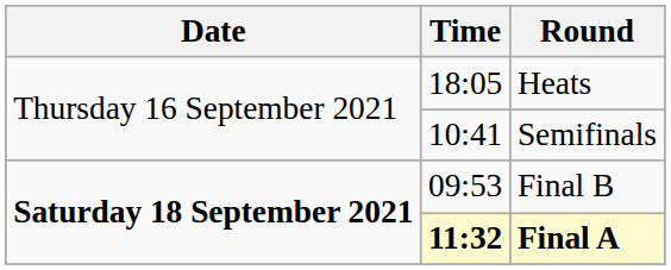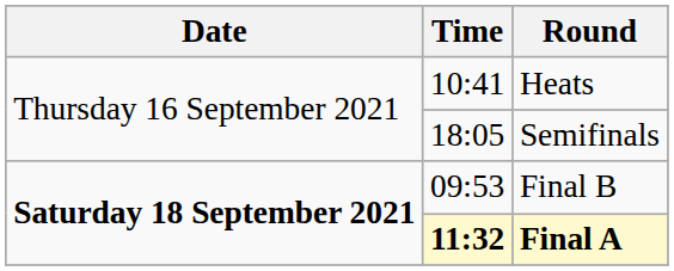 <table class="wikitable">
 <tr>
 <th>Date</th>
 <th>Time</th>
 <th>Round</th>
 </tr>
 <tr>
 <td rowspan=2>Thursday 16 September 2021</td>
-<td>18:05</td>
+<td>10:41</td>
 <td>Heats</td>
 </tr>
 <tr>
-<td>10:41</td>
+<td>18:05</td>
 <td>Semifinals</td>
 </tr>
 <tr>
 <td rowspan=2><strong>Saturday 18 September 2021</strong></td>
 <td>09:53</td>
 <td>Final B</td>
 </tr>
 <tr>
 <td style=background:lemonchiffon><strong>11:32</strong></td>
 <td style=background:lemonchiffon><strong>Final A</strong></td>
 </tr>
 </table>
